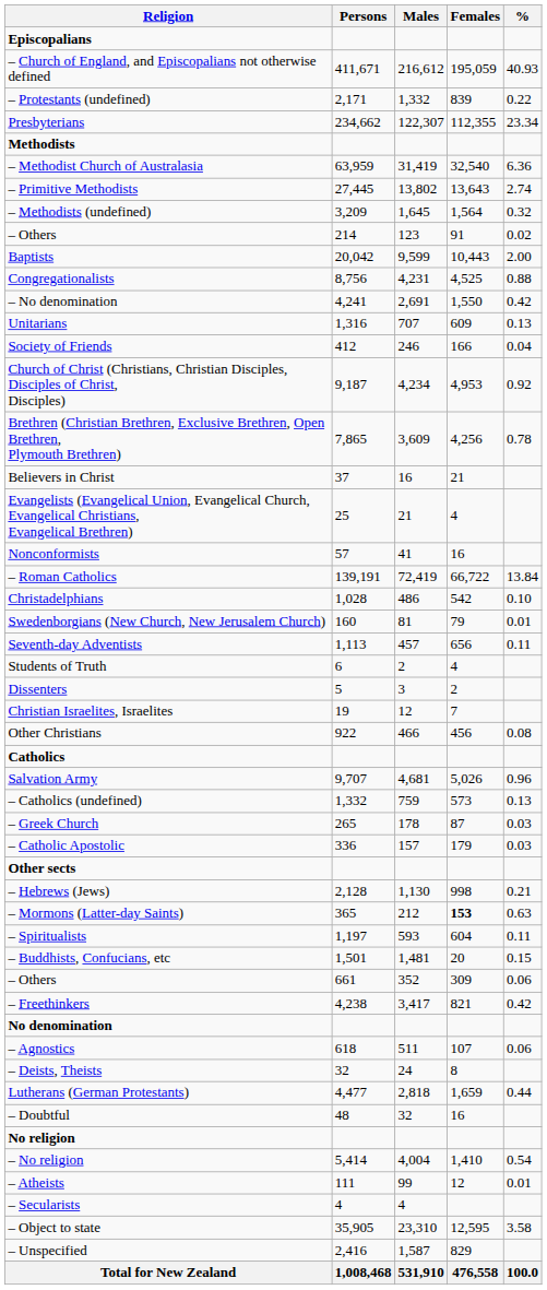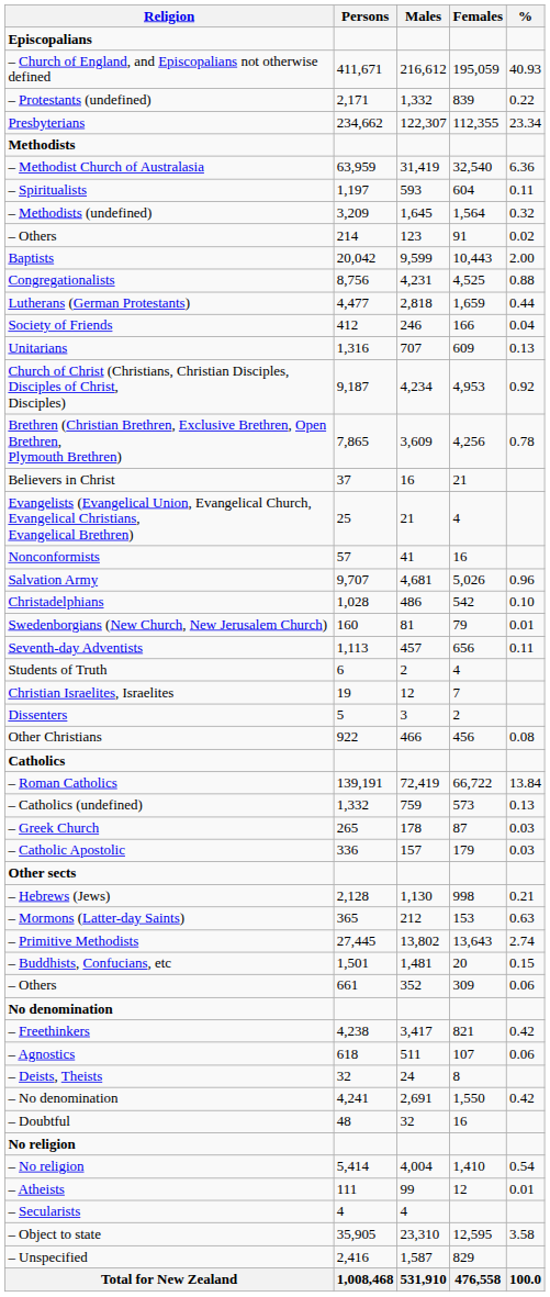 <table class="wikitable sortable">
 <tr>
 <th><a href='#'>Religion</a></th>
 <th>Persons</th>
 <th>Males</th>
 <th>Females</th>
 <th>%</th>
 </tr>
 <tr>
 <td><strong>Episcopalians</strong></td>
 <td></td>
 <td></td>
 <td></td>
 <td></td>
 </tr>
 <tr>
 <td>– <a href='#'>Church of England</a>, and <a href='#'>Episcopalians</a> not otherwise defined</td>
 <td>411,671</td>
 <td>216,612</td>
 <td>195,059</td>
 <td>40.93</td>
 </tr>
 <tr>
 <td>– <a href='#'>Protestants</a> (undefined)</td>
 <td>2,171</td>
 <td>1,332</td>
 <td>839</td>
 <td>0.22</td>
 </tr>
 <tr>
 <td><a href='#'>Presbyterians</a></td>
 <td>234,662</td>
 <td>122,307</td>
 <td>112,355</td>
 <td>23.34</td>
 </tr>
 <tr>
 <td><strong>Methodists</strong></td>
 <td></td>
 <td></td>
 <td></td>
 <td></td>
 </tr>
 <tr>
 <td>– <a href='#'>Methodist Church of Australasia</a></td>
 <td>63,959</td>
 <td>31,419</td>
 <td>32,540</td>
 <td>6.36</td>
 </tr>
 <tr>
-<td>– <a href='#'>Primitive Methodists</a></td>
-<td>27,445</td>
-<td>13,802</td>
-<td>13,643</td>
-<td>2.74</td>
+<td>– <a href='#'>Spiritualists</a></td>
+<td>1,197</td>
+<td>593</td>
+<td>604</td>
+<td>0.11</td>
 </tr>
 <tr>
 <td>– <a href='#'>Methodists</a> (undefined)</td>
 <td>3,209</td>
 <td>1,645</td>
 <td>1,564</td>
 <td>0.32</td>
 </tr>
 <tr>
 <td>– Others</td>
 <td>214</td>
 <td>123</td>
 <td>91</td>
 <td>0.02</td>
 </tr>
 <tr>
 <td><a href='#'>Baptists</a></td>
 <td>20,042</td>
 <td>9,599</td>
 <td>10,443</td>
 <td>2.00</td>
 </tr>
 <tr>
 <td><a href='#'>Congregationalists</a></td>
 <td>8,756</td>
 <td>4,231</td>
 <td>4,525</td>
 <td>0.88</td>
 </tr>
 <tr>
-<td>– No denomination</td>
-<td>4,241</td>
-<td>2,691</td>
-<td>1,550</td>
-<td>0.42</td>
+<td><a href='#'>Lutherans</a> (<a href='#'>German Protestants</a>)</td>
+<td>4,477</td>
+<td>2,818</td>
+<td>1,659</td>
+<td>0.44</td>
+</tr>
+<tr>
+<td><a href='#'>Society of Friends</a></td>
+<td>412</td>
+<td>246</td>
+<td>166</td>
+<td>0.04</td>
 </tr>
 <tr>
 <td><a href='#'>Unitarians</a></td>
 <td>1,316</td>
 <td>707</td>
 <td>609</td>
 <td>0.13</td>
-</tr>
-<tr>
-<td><a href='#'>Society of Friends</a></td>
-<td>412</td>
-<td>246</td>
-<td>166</td>
-<td>0.04</td>
 </tr>
 <tr>
 <td><a href='#'>Church of Christ</a> (Christians, Christian Disciples, <a href='#'>Disciples of Christ</a>,<br>Disciples)</td>
 <td>9,187</td>
 <td>4,234</td>
 <td>4,953</td>
 <td>0.92</td>
 </tr>
 <tr>
 <td><a href='#'>Brethren</a> (<a href='#'>Christian Brethren</a>, <a href='#'>Exclusive Brethren</a>, <a href='#'>Open Brethren</a>,<br><a href='#'>Plymouth Brethren</a>)</td>
 <td>7,865</td>
 <td>3,609</td>
 <td>4,256</td>
 <td>0.78</td>
 </tr>
 <tr>
 <td>Believers in Christ</td>
 <td>37</td>
 <td>16</td>
 <td>21</td>
 <td></td>
 </tr>
 <tr>
 <td><a href='#'>Evangelists</a> (<a href='#'>Evangelical Union</a>, Evangelical Church, <a href='#'>Evangelical Christians</a>,<br><a href='#'>Evangelical Brethren</a>)</td>
 <td>25</td>
 <td>21</td>
 <td>4</td>
 <td></td>
 </tr>
 <tr>
 <td><a href='#'>Nonconformists</a></td>
 <td>57</td>
 <td>41</td>
 <td>16</td>
 <td></td>
 </tr>
 <tr>
-<td>– <a href='#'>Roman Catholics</a></td>
-<td>139,191</td>
-<td>72,419</td>
-<td>66,722</td>
-<td>13.84</td>
+<td><a href='#'>Salvation Army</a></td>
+<td>9,707</td>
+<td>4,681</td>
+<td>5,026</td>
+<td>0.96</td>
 </tr>
 <tr>
 <td><a href='#'>Christadelphians</a></td>
 <td>1,028</td>
 <td>486</td>
 <td>542</td>
 <td>0.10</td>
 </tr>
 <tr>
 <td><a href='#'>Swedenborgians</a> (<a href='#'>New Church</a>, <a href='#'>New Jerusalem Church</a>)</td>
 <td>160</td>
 <td>81</td>
 <td>79</td>
 <td>0.01</td>
 </tr>
 <tr>
 <td><a href='#'>Seventh-day Adventists</a></td>
 <td>1,113</td>
 <td>457</td>
 <td>656</td>
 <td>0.11</td>
 </tr>
 <tr>
 <td>Students of Truth</td>
 <td>6</td>
 <td>2</td>
 <td>4</td>
 <td></td>
 </tr>
 <tr>
+<td><a href='#'>Christian Israelites</a>, Israelites</td>
+<td>19</td>
+<td>12</td>
+<td>7</td>
+<td></td>
+</tr>
+<tr>
 <td><a href='#'>Dissenters</a></td>
 <td>5</td>
 <td>3</td>
 <td>2</td>
-<td></td>
-</tr>
-<tr>
-<td><a href='#'>Christian Israelites</a>, Israelites</td>
-<td>19</td>
-<td>12</td>
-<td>7</td>
 <td></td>
 </tr>
 <tr>
 <td>Other Christians</td>
 <td>922</td>
 <td>466</td>
 <td>456</td>
 <td>0.08</td>
 </tr>
 <tr>
 <td><strong>Catholics</strong></td>
 <td></td>
 <td></td>
 <td></td>
 <td></td>
 </tr>
 <tr>
-<td><a href='#'>Salvation Army</a></td>
-<td>9,707</td>
-<td>4,681</td>
-<td>5,026</td>
-<td>0.96</td>
+<td>– <a href='#'>Roman Catholics</a></td>
+<td>139,191</td>
+<td>72,419</td>
+<td>66,722</td>
+<td>13.84</td>
 </tr>
 <tr>
 <td>– Catholics (undefined)</td>
 <td>1,332</td>
 <td>759</td>
 <td>573</td>
 <td>0.13</td>
 </tr>
 <tr>
 <td>– <a href='#'>Greek Church</a></td>
 <td>265</td>
 <td>178</td>
 <td>87</td>
 <td>0.03</td>
 </tr>
 <tr>
 <td>– <a href='#'>Catholic Apostolic</a></td>
 <td>336</td>
 <td>157</td>
 <td>179</td>
 <td>0.03</td>
 </tr>
 <tr>
 <td><strong>Other sects</strong></td>
 <td></td>
 <td></td>
 <td></td>
 <td></td>
 </tr>
 <tr>
 <td>– <a href='#'>Hebrews</a> (Jews)</td>
 <td>2,128</td>
 <td>1,130</td>
 <td>998</td>
 <td>0.21</td>
 </tr>
 <tr>
 <td>– <a href='#'>Mormons</a> (<a href='#'>Latter-day Saints</a>)</td>
 <td>365</td>
 <td>212</td>
-<td><strong>153</strong></td>
+<td>153</td>
 <td>0.63</td>
 </tr>
 <tr>
-<td>– <a href='#'>Spiritualists</a></td>
-<td>1,197</td>
-<td>593</td>
-<td>604</td>
-<td>0.11</td>
+<td>– <a href='#'>Primitive Methodists</a></td>
+<td>27,445</td>
+<td>13,802</td>
+<td>13,643</td>
+<td>2.74</td>
 </tr>
 <tr>
 <td>– <a href='#'>Buddhists</a>, <a href='#'>Confucians</a>, etc</td>
 <td>1,501</td>
 <td>1,481</td>
 <td>20</td>
 <td>0.15</td>
 </tr>
 <tr>
 <td>– Others</td>
 <td>661</td>
 <td>352</td>
 <td>309</td>
 <td>0.06</td>
 </tr>
 <tr>
+<td><strong>No denomination</strong></td>
+<td></td>
+<td></td>
+<td></td>
+<td></td>
+</tr>
+<tr>
 <td>– <a href='#'>Freethinkers</a></td>
 <td>4,238</td>
 <td>3,417</td>
 <td>821</td>
 <td>0.42</td>
-</tr>
-<tr>
-<td><strong>No denomination</strong></td>
-<td></td>
-<td></td>
-<td></td>
-<td></td>
 </tr>
 <tr>
 <td>– <a href='#'>Agnostics</a></td>
 <td>618</td>
 <td>511</td>
 <td>107</td>
 <td>0.06</td>
 </tr>
 <tr>
 <td>– <a href='#'>Deists</a>, <a href='#'>Theists</a></td>
 <td>32</td>
 <td>24</td>
 <td>8</td>
 <td></td>
 </tr>
 <tr>
-<td><a href='#'>Lutherans</a> (<a href='#'>German Protestants</a>)</td>
-<td>4,477</td>
-<td>2,818</td>
-<td>1,659</td>
-<td>0.44</td>
+<td>– No denomination</td>
+<td>4,241</td>
+<td>2,691</td>
+<td>1,550</td>
+<td>0.42</td>
 </tr>
 <tr>
 <td>– Doubtful</td>
 <td>48</td>
 <td>32</td>
 <td>16</td>
 <td></td>
 </tr>
 <tr>
 <td><strong>No religion</strong></td>
 <td></td>
 <td></td>
 <td></td>
 <td></td>
 </tr>
 <tr>
 <td>– <a href='#'>No religion</a></td>
 <td>5,414</td>
 <td>4,004</td>
 <td>1,410</td>
 <td>0.54</td>
 </tr>
 <tr>
 <td>– <a href='#'>Atheists</a></td>
 <td>111</td>
 <td>99</td>
 <td>12</td>
 <td>0.01</td>
 </tr>
 <tr>
 <td>– <a href='#'>Secularists</a></td>
 <td>4</td>
 <td>4</td>
 <td></td>
 <td></td>
 </tr>
 <tr>
 <td>– Object to state</td>
 <td>35,905</td>
 <td>23,310</td>
 <td>12,595</td>
 <td>3.58</td>
 </tr>
 <tr>
 <td>– Unspecified</td>
 <td>2,416</td>
 <td>1,587</td>
 <td>829</td>
 <td></td>
 </tr>
 <tr>
 <th>Total for New Zealand</th>
 <th>1,008,468</th>
 <th>531,910</th>
 <th>476,558</th>
 <th>100.0</th>
 </tr>
 </table>
